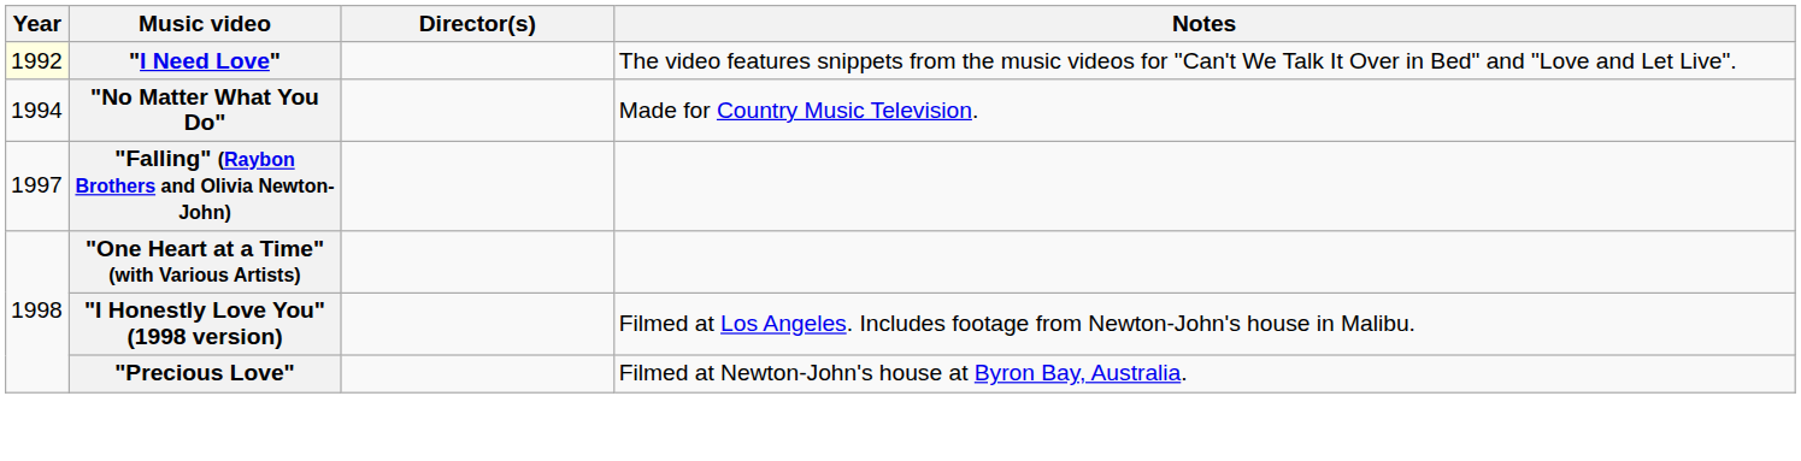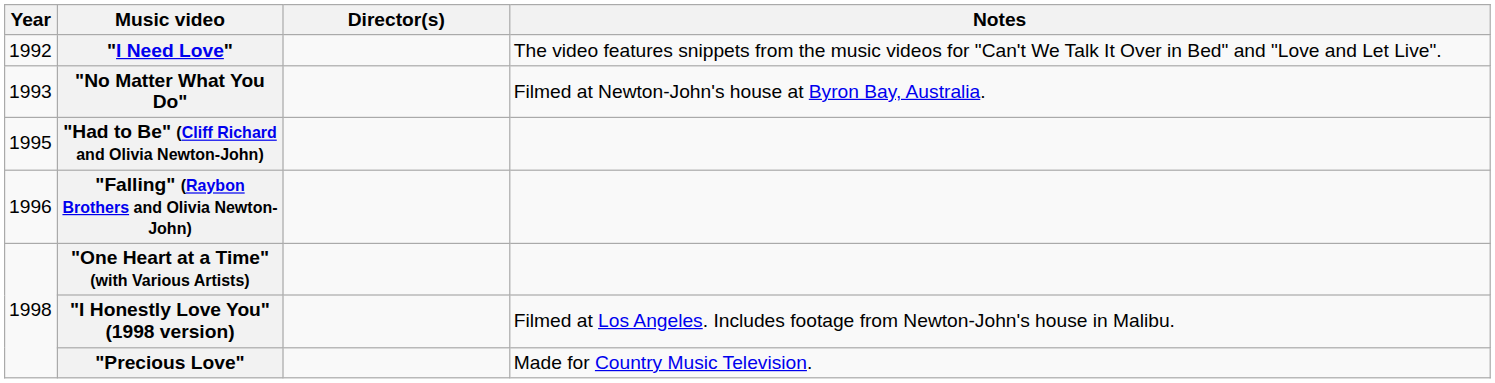 <table class="wikitable plainrowheaders" width=98%>
 <tr>
 <th scope="col" width=3%>Year</th>
 <th scope="col" width=15%>Music video</th>
 <th scope="col" width=15%>Director(s)</th>
 <th scope="col" width=65%>Notes</th>
 </tr>
 <tr>
-<td style="background: lightyellow;">1992</td>
+<td>1992</td>
 <th scope="row">"<a href='#'>I Need Love</a>"</th>
 <td></td>
 <td>The video features snippets from the music videos for "Can't We Talk It Over in Bed" and "Love and Let Live".</td>
 </tr>
 <tr>
-<td>1994</td>
+<td>1993</td>
 <th scope="row">"No Matter What You Do"</th>
 <td></td>
-<td>Made for <a href='#'>Country Music Television</a>.</td>
+<td>Filmed at Newton-John's house at <a href='#'>Byron Bay, Australia</a>.</td>
 </tr>
 <tr>
-<td>1997</td>
+<td>1995</td>
+<th scope="row">"Had to Be" <small>(<a href='#'>Cliff Richard</a> and Olivia Newton-John)</small></th>
+<td></td>
+<td></td>
+</tr>
+<tr>
+<td>1996</td>
 <th scope="row">"Falling" <small>(<a href='#'>Raybon Brothers</a> and Olivia Newton-John)</small></th>
 <td></td>
 <td></td>
 </tr>
 <tr>
 <td rowspan="3">1998</td>
 <th scope="row">"One Heart at a Time" <small>(with Various Artists)</small></th>
 <td></td>
 <td></td>
 </tr>
 <tr>
 <th scope="row">"I Honestly Love You" (1998 version)</th>
 <td></td>
 <td>Filmed at <a href='#'>Los Angeles</a>. Includes footage from Newton-John's house in Malibu.</td>
 </tr>
 <tr>
 <th scope="row">"Precious Love"</th>
 <td></td>
-<td>Filmed at Newton-John's house at <a href='#'>Byron Bay, Australia</a>.</td>
+<td>Made for <a href='#'>Country Music Television</a>.</td>
 </tr>
 </table>
